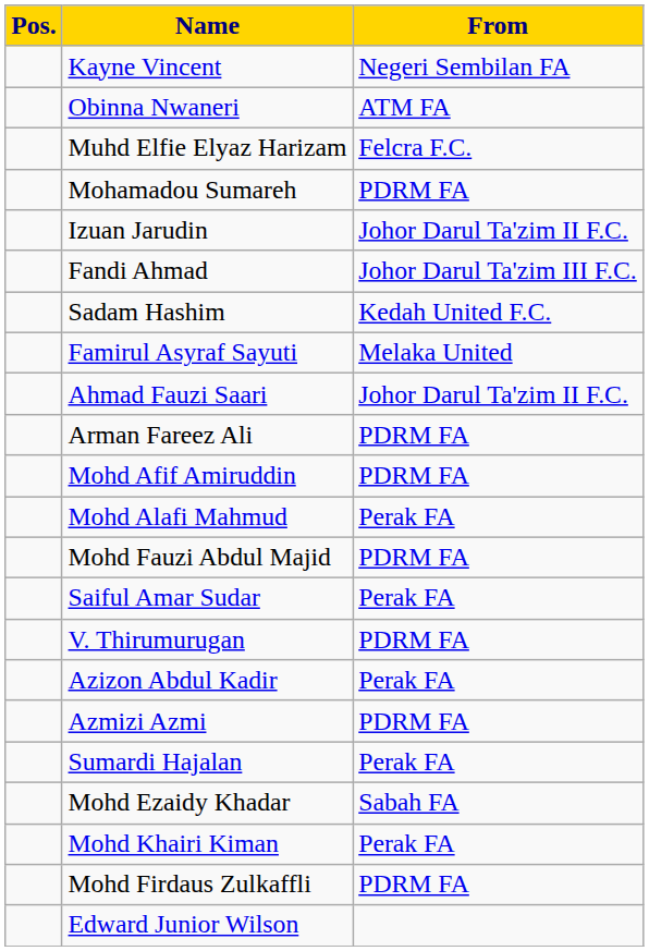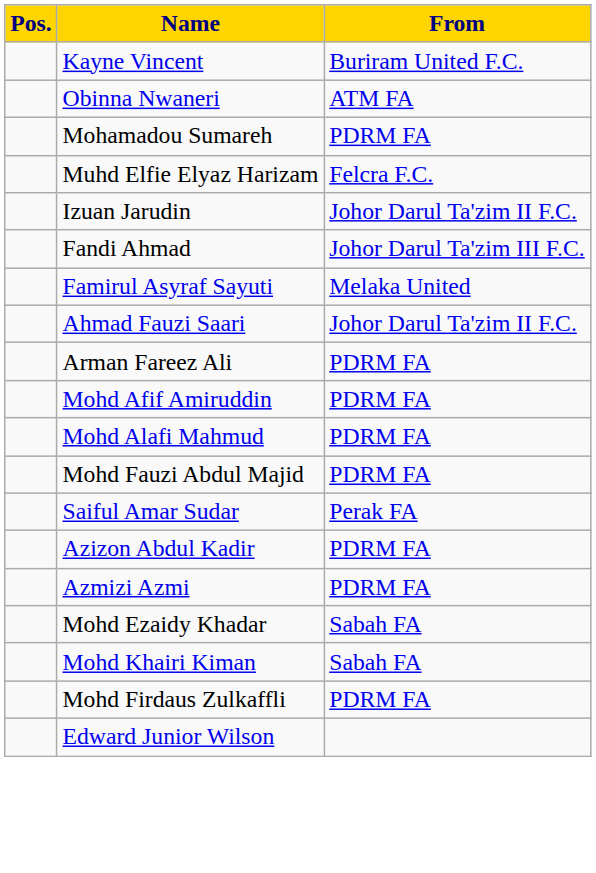 <table class="wikitable sortable">
 <tr>
 <th style="background:#FFD500; color:#000080;">Pos.</th>
 <th style="background:#FFD500; color:#000080;">Name</th>
 <th style="background:#FFD500; color:#000080;">From</th>
 </tr>
 <tr>
 <td></td>
 <td> <a href='#'>Kayne Vincent</a></td>
-<td> <a href='#'>Negeri Sembilan FA</a></td>
+<td> <a href='#'>Buriram United F.C.</a></td>
 </tr>
 <tr>
 <td></td>
 <td> <a href='#'>Obinna Nwaneri</a></td>
 <td> <a href='#'>ATM FA</a></td>
 </tr>
 <tr>
 <td></td>
-<td> Muhd Elfie Elyaz Harizam</td>
-<td> <a href='#'>Felcra F.C.</a></td>
+<td> Mohamadou Sumareh</td>
+<td> <a href='#'>PDRM FA</a></td>
 </tr>
 <tr>
 <td></td>
-<td> Mohamadou Sumareh</td>
-<td> <a href='#'>PDRM FA</a></td>
+<td> Muhd Elfie Elyaz Harizam</td>
+<td> <a href='#'>Felcra F.C.</a></td>
 </tr>
 <tr>
 <td></td>
 <td> Izuan Jarudin</td>
 <td> <a href='#'>Johor Darul Ta'zim II F.C.</a></td>
 </tr>
 <tr>
 <td></td>
 <td> Fandi Ahmad</td>
 <td> <a href='#'>Johor Darul Ta'zim III F.C.</a></td>
-</tr>
-<tr>
-<td></td>
-<td> Sadam Hashim</td>
-<td> <a href='#'>Kedah United F.C.</a></td>
 </tr>
 <tr>
 <td></td>
 <td> <a href='#'>Famirul Asyraf Sayuti</a></td>
 <td> <a href='#'>Melaka United</a></td>
 </tr>
 <tr>
 <td></td>
 <td> <a href='#'>Ahmad Fauzi Saari</a></td>
 <td> <a href='#'>Johor Darul Ta'zim II F.C.</a></td>
 </tr>
 <tr>
 <td></td>
 <td> Arman Fareez Ali</td>
 <td> <a href='#'>PDRM FA</a></td>
 </tr>
 <tr>
 <td></td>
 <td> <a href='#'>Mohd Afif Amiruddin</a></td>
 <td> <a href='#'>PDRM FA</a></td>
 </tr>
 <tr>
 <td></td>
 <td> <a href='#'>Mohd Alafi Mahmud</a></td>
-<td> <a href='#'>Perak FA</a></td>
+<td> <a href='#'>PDRM FA</a></td>
 </tr>
 <tr>
 <td></td>
 <td> Mohd Fauzi Abdul Majid</td>
 <td> <a href='#'>PDRM FA</a></td>
 </tr>
 <tr>
 <td></td>
 <td> <a href='#'>Saiful Amar Sudar</a></td>
 <td> <a href='#'>Perak FA</a></td>
 </tr>
 <tr>
 <td></td>
-<td> <a href='#'>V. Thirumurugan</a></td>
+<td> <a href='#'>Azizon Abdul Kadir</a></td>
 <td> <a href='#'>PDRM FA</a></td>
-</tr>
-<tr>
-<td></td>
-<td> <a href='#'>Azizon Abdul Kadir</a></td>
-<td> <a href='#'>Perak FA</a></td>
 </tr>
 <tr>
 <td></td>
 <td> <a href='#'>Azmizi Azmi</a></td>
 <td> <a href='#'>PDRM FA</a></td>
-</tr>
-<tr>
-<td></td>
-<td> <a href='#'>Sumardi Hajalan</a></td>
-<td> <a href='#'>Perak FA</a></td>
 </tr>
 <tr>
 <td></td>
 <td> Mohd Ezaidy Khadar</td>
 <td> <a href='#'>Sabah FA</a></td>
 </tr>
 <tr>
 <td></td>
 <td> <a href='#'>Mohd Khairi Kiman</a></td>
-<td> <a href='#'>Perak FA</a></td>
+<td> <a href='#'>Sabah FA</a></td>
 </tr>
 <tr>
 <td></td>
 <td> Mohd Firdaus Zulkaffli</td>
 <td> <a href='#'>PDRM FA</a></td>
 </tr>
 <tr>
 <td></td>
 <td> <a href='#'>Edward Junior Wilson</a></td>
 <td></td>
 </tr>
 <tr>
 </tr>
 </table>
